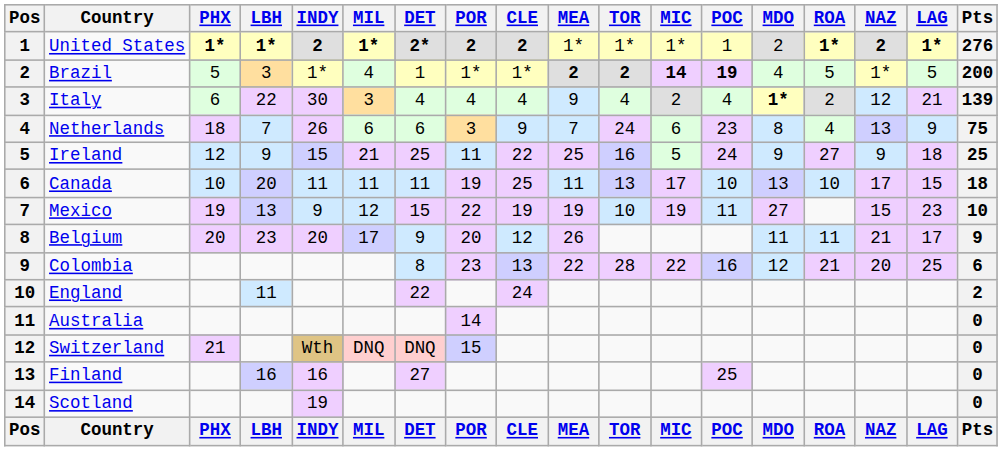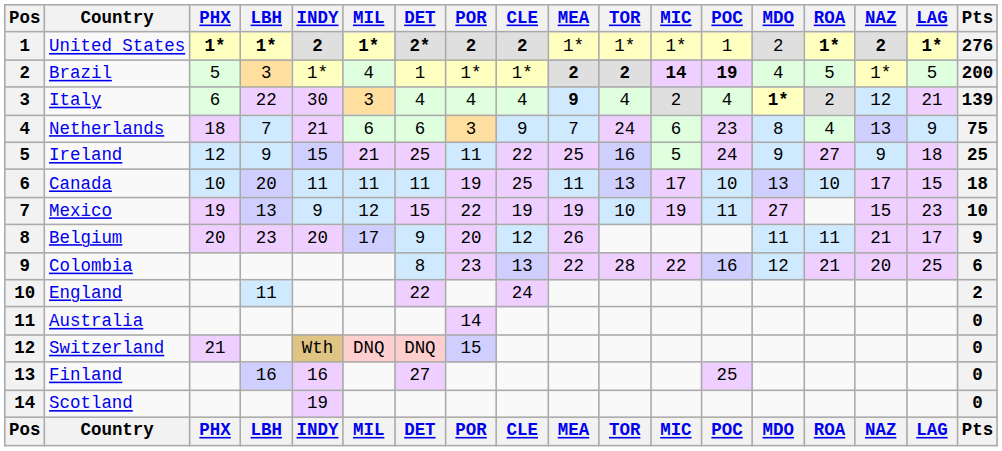 <table class="wikitable" style="font-size: 85%;; text-align:center;">
 <tr valign="top">
 <th valign="middle">Pos</th>
 <th valign="middle">Country</th>
 <th width="27"><a href='#'>PHX</a> </th>
 <th width="27"><a href='#'>LBH</a> </th>
 <th width="27"><a href='#'>INDY</a> </th>
 <th width="27"><a href='#'>MIL</a> </th>
 <th width="27"><a href='#'>DET</a> </th>
 <th width="27"><a href='#'>POR</a> </th>
 <th width="27"><a href='#'>CLE</a> </th>
 <th width="27"><a href='#'>MEA</a> </th>
 <th width="27"><a href='#'>TOR</a> </th>
 <th width="27"><a href='#'>MIC</a> </th>
 <th width="27"><a href='#'>POC</a> </th>
 <th width="27"><a href='#'>MDO</a> </th>
 <th width="27"><a href='#'>ROA</a> </th>
 <th width="27"><a href='#'>NAZ</a> </th>
 <th width="27"><a href='#'>LAG</a> </th>
 <th valign="middle">Pts</th>
 </tr>
 <tr>
 <th>1</th>
 <td align="left"> <a href='#'>United States</a></td>
 <td style="background:#ffffbf;"><strong>1*</strong></td>
 <td style="background:#ffffbf;"><strong>1*</strong></td>
 <td style="background:#DFDFDF;"><strong>2</strong></td>
 <td style="background:#ffffbf;"><strong>1*</strong></td>
 <td style="background:#DFDFDF;"><strong>2*</strong></td>
 <td style="background:#DFDFDF;"><strong>2</strong></td>
 <td style="background:#DFDFDF;"><strong>2</strong></td>
 <td style="background:#ffffbf;">1*</td>
 <td style="background:#ffffbf;">1*</td>
 <td style="background:#ffffbf;">1*</td>
 <td style="background:#ffffbf;">1</td>
 <td style="background:#DFDFDF;">2</td>
 <td style="background:#ffffbf;"><strong>1*</strong></td>
 <td style="background:#DFDFDF;"><strong>2</strong></td>
 <td style="background:#ffffbf;"><strong>1*</strong></td>
 <th>276</th>
 </tr>
 <tr>
 <th>2</th>
 <td align="left"> <a href='#'>Brazil</a></td>
 <td style="background:#DFFFDF;">5</td>
 <td style="background:#FFDF9F;">3</td>
 <td style="background:#ffffbf;">1*</td>
 <td style="background:#DFFFDF;">4</td>
 <td style="background:#ffffbf;">1</td>
 <td style="background:#ffffbf;">1*</td>
 <td style="background:#ffffbf;">1*</td>
 <td style="background:#DFDFDF;"><strong>2</strong></td>
 <td style="background:#DFDFDF;"><strong>2</strong></td>
 <td style="background:#EFCFFF;"><strong>14</strong></td>
 <td style="background:#EFCFFF;"><strong>19</strong></td>
 <td style="background:#DFFFDF;">4</td>
 <td style="background:#DFFFDF;">5</td>
 <td style="background:#ffffbf;">1*</td>
 <td style="background:#DFFFDF;">5</td>
 <th>200</th>
 </tr>
 <tr>
 <th>3</th>
 <td align="left"> <a href='#'>Italy</a></td>
 <td style="background:#DFFFDF;">6</td>
 <td style="background:#EFCFFF;">22</td>
 <td style="background:#EFCFFF;">30</td>
 <td style="background:#FFDF9F;">3</td>
 <td style="background:#DFFFDF;">4</td>
 <td style="background:#DFFFDF;">4</td>
 <td style="background:#DFFFDF;">4</td>
-<td style="background:#CFEAFF;">9</td>
+<td style="background:#CFEAFF;"><strong>9</strong></td>
 <td style="background:#DFFFDF;">4</td>
 <td style="background:#DFDFDF;">2</td>
 <td style="background:#DFFFDF;">4</td>
 <td style="background:#ffffbf;"><strong>1*</strong></td>
 <td style="background:#DFDFDF;">2</td>
 <td style="background:#CFEAFF;">12</td>
 <td style="background:#EFCFFF;">21</td>
 <th>139</th>
 </tr>
 <tr>
 <th>4</th>
 <td align="left"> <a href='#'>Netherlands</a></td>
 <td style="background:#EFCFFF;">18</td>
 <td style="background:#CFEAFF;">7</td>
-<td style="background:#EFCFFF;">26</td>
+<td style="background:#EFCFFF;">21</td>
 <td style="background:#DFFFDF;">6</td>
 <td style="background:#DFFFDF;">6</td>
 <td style="background:#FFDF9F;">3</td>
 <td style="background:#CFEAFF;">9</td>
 <td style="background:#CFEAFF;">7</td>
 <td style="background:#EFCFFF;">24</td>
 <td style="background:#DFFFDF;">6</td>
 <td style="background:#EFCFFF;">23</td>
 <td style="background:#CFEAFF;">8</td>
 <td style="background:#DFFFDF;">4</td>
 <td style="background:#CFCFFF;">13</td>
 <td style="background:#CFEAFF;">9</td>
 <th>75</th>
 </tr>
 <tr>
 <th>5</th>
 <td align="left"> <a href='#'>Ireland</a></td>
 <td style="background:#CFEAFF;">12</td>
 <td style="background:#CFEAFF;">9</td>
 <td style="background:#CFCFFF;">15</td>
 <td style="background:#EFCFFF;">21</td>
 <td style="background:#EFCFFF;">25</td>
 <td style="background:#CFEAFF;">11</td>
 <td style="background:#EFCFFF;">22</td>
 <td style="background:#EFCFFF;">25</td>
 <td style="background:#CFCFFF;">16</td>
 <td style="background:#DFFFDF;">5</td>
 <td style="background:#EFCFFF;">24</td>
 <td style="background:#CFEAFF;">9</td>
 <td style="background:#EFCFFF;">27</td>
 <td style="background:#CFEAFF;">9</td>
 <td style="background:#EFCFFF;">18</td>
 <th>25</th>
 </tr>
 <tr>
 <th>6</th>
 <td align="left"> <a href='#'>Canada</a></td>
 <td style="background:#CFEAFF;">10</td>
 <td style="background:#CFCFFF;">20</td>
 <td style="background:#CFEAFF;">11</td>
 <td style="background:#CFEAFF;">11</td>
 <td style="background:#CFEAFF;">11</td>
 <td style="background:#EFCFFF;">19</td>
 <td style="background:#EFCFFF;">25</td>
 <td style="background:#CFEAFF;">11</td>
 <td style="background:#CFCFFF;">13</td>
 <td style="background:#EFCFFF;">17</td>
 <td style="background:#CFEAFF;">10</td>
 <td style="background:#CFCFFF;">13</td>
 <td style="background:#CFEAFF;">10</td>
 <td style="background:#EFCFFF;">17</td>
 <td style="background:#EFCFFF;">15</td>
 <th>18</th>
 </tr>
 <tr>
 <th>7</th>
 <td align="left"> <a href='#'>Mexico</a></td>
 <td style="background:#EFCFFF;">19</td>
 <td style="background:#CFCFFF;">13</td>
 <td style="background:#CFEAFF;">9</td>
 <td style="background:#CFEAFF;">12</td>
 <td style="background:#EFCFFF;">15</td>
 <td style="background:#EFCFFF;">22</td>
 <td style="background:#EFCFFF;">19</td>
 <td style="background:#EFCFFF;">19</td>
 <td style="background:#CFEAFF;">10</td>
 <td style="background:#EFCFFF;">19</td>
 <td style="background:#CFEAFF;">11</td>
 <td style="background:#EFCFFF;">27</td>
 <td></td>
 <td style="background:#EFCFFF;">15</td>
 <td style="background:#EFCFFF;">23</td>
 <th>10</th>
 </tr>
 <tr>
 <th>8</th>
 <td align="left"> <a href='#'>Belgium</a></td>
 <td style="background:#EFCFFF;">20</td>
 <td style="background:#EFCFFF;">23</td>
 <td style="background:#EFCFFF;">20</td>
 <td style="background:#CFCFFF;">17</td>
 <td style="background:#CFEAFF;">9</td>
 <td style="background:#EFCFFF;">20</td>
 <td style="background:#CFEAFF;">12</td>
 <td style="background:#EFCFFF;">26</td>
 <td></td>
 <td></td>
 <td></td>
 <td style="background:#CFEAFF;">11</td>
 <td style="background:#CFEAFF;">11</td>
 <td style="background:#EFCFFF;">21</td>
 <td style="background:#EFCFFF;">17</td>
 <th>9</th>
 </tr>
 <tr>
 <th>9</th>
 <td align="left"> <a href='#'>Colombia</a></td>
 <td></td>
 <td></td>
 <td></td>
 <td></td>
 <td style="background:#CFEAFF;">8</td>
 <td style="background:#EFCFFF;">23</td>
 <td style="background:#CFCFFF;">13</td>
 <td style="background:#EFCFFF;">22</td>
 <td style="background:#EFCFFF;">28</td>
 <td style="background:#EFCFFF;">22</td>
 <td style="background:#CFCFFF;">16</td>
 <td style="background:#CFEAFF;">12</td>
 <td style="background:#EFCFFF;">21</td>
 <td style="background:#EFCFFF;">20</td>
 <td style="background:#EFCFFF;">25</td>
 <th>6</th>
 </tr>
 <tr>
 <th>10</th>
 <td align="left"> <a href='#'>England</a></td>
 <td></td>
 <td style="background:#CFEAFF;">11</td>
 <td></td>
 <td></td>
 <td style="background:#EFCFFF;">22</td>
 <td></td>
 <td style="background:#EFCFFF;">24</td>
 <td></td>
 <td></td>
 <td></td>
 <td></td>
 <td></td>
 <td></td>
 <td></td>
 <td></td>
 <th>2</th>
 </tr>
 <tr>
 <th>11</th>
 <td align="left"> <a href='#'>Australia</a></td>
 <td></td>
 <td></td>
 <td></td>
 <td></td>
 <td></td>
 <td style="background:#EFCFFF;">14</td>
 <td></td>
 <td></td>
 <td></td>
 <td></td>
 <td></td>
 <td></td>
 <td></td>
 <td></td>
 <td></td>
 <th>0</th>
 </tr>
 <tr>
 <th>12</th>
 <td align="left"> <a href='#'>Switzerland</a></td>
 <td style="background:#EFCFFF;">21</td>
 <td></td>
 <td style="background:#DFC484;">Wth</td>
 <td style="background:#FFCFCF;">DNQ</td>
 <td style="background:#FFCFCF;">DNQ</td>
 <td style="background:#CFCFFF;">15</td>
 <td></td>
 <td></td>
 <td></td>
 <td></td>
 <td></td>
 <td></td>
 <td></td>
 <td></td>
 <td></td>
 <th>0</th>
 </tr>
 <tr>
 <th>13</th>
 <td align="left"> <a href='#'>Finland</a></td>
 <td></td>
 <td style="background:#CFCFFF;">16</td>
 <td style="background:#EFCFFF;">16</td>
 <td></td>
 <td style="background:#EFCFFF;">27</td>
 <td></td>
 <td></td>
 <td></td>
 <td></td>
 <td></td>
 <td style="background:#EFCFFF;">25</td>
 <td></td>
 <td></td>
 <td></td>
 <td></td>
 <th>0</th>
 </tr>
 <tr>
 <th>14</th>
 <td align="left"> <a href='#'>Scotland</a></td>
 <td></td>
 <td></td>
 <td style="background:#EFCFFF;">19</td>
 <td></td>
 <td></td>
 <td></td>
 <td></td>
 <td></td>
 <td></td>
 <td></td>
 <td></td>
 <td></td>
 <td></td>
 <td></td>
 <td></td>
 <th>0</th>
 </tr>
 <tr style="background: #f9f9f9;" valign="top">
 <th valign="middle">Pos</th>
 <th valign="middle">Country</th>
 <th width="27"><a href='#'>PHX</a> </th>
 <th width="27"><a href='#'>LBH</a> </th>
 <th width="27"><a href='#'>INDY</a> </th>
 <th width="27"><a href='#'>MIL</a> </th>
 <th width="27"><a href='#'>DET</a> </th>
 <th width="27"><a href='#'>POR</a> </th>
 <th width="27"><a href='#'>CLE</a> </th>
 <th width="27"><a href='#'>MEA</a> </th>
 <th width="27"><a href='#'>TOR</a> </th>
 <th width="27"><a href='#'>MIC</a> </th>
 <th width="27"><a href='#'>POC</a> </th>
 <th width="27"><a href='#'>MDO</a> </th>
 <th width="27"><a href='#'>ROA</a> </th>
 <th width="27"><a href='#'>NAZ</a> </th>
 <th width="27"><a href='#'>LAG</a> </th>
 <th valign="middle">Pts</th>
 </tr>
 </table>
